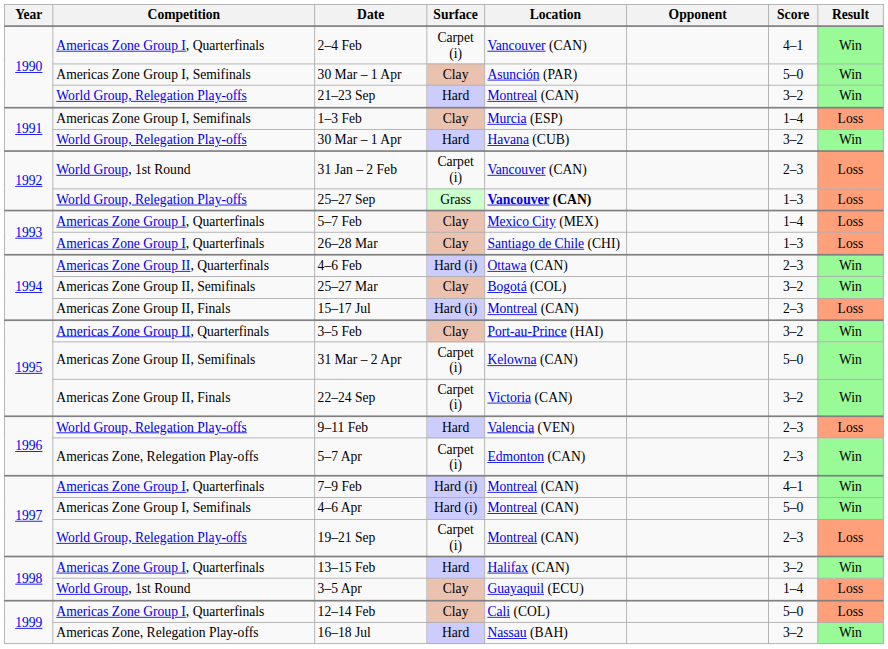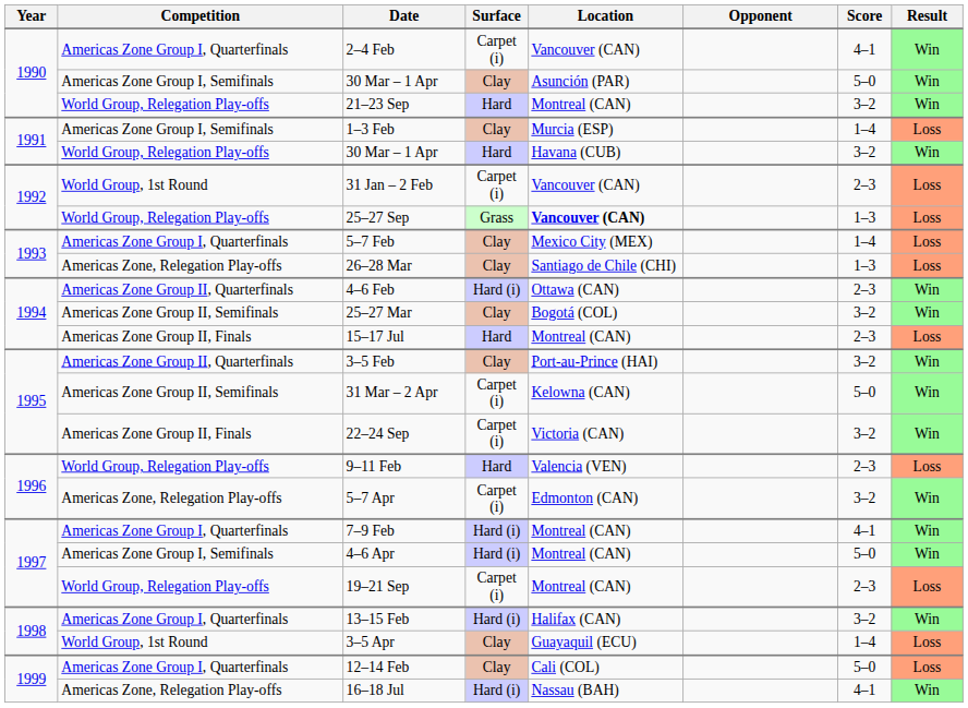 <table class="wikitable collapsible collapsed">
 <tr>
 <th style="width:50px;">Year</th>
 <th style="width:300px;">Competition</th>
 <th style="width:125px;">Date</th>
 <th style="width:60px;">Surface</th>
 <th style="width:160px;">Location</th>
 <th style="width:160px;">Opponent</th>
 <th style="width:50px;">Score</th>
 <th style="width:70px;">Result</th>
 </tr>
 <tr style="border-top:2px solid gray;">
 <td style="text-align:center;" rowspan=3><a href='#'>1990</a></td>
 <td><a href='#'>Americas Zone Group I</a>, Quarterfinals</td>
 <td>2–4 Feb</td>
 <td style="text-align:center;">Carpet (i)</td>
 <td><a href='#'>Vancouver</a> (CAN)</td>
 <td></td>
 <td style="text-align:center;">4–1</td>
 <td style="background:#98fb98; text-align:center;">Win</td>
 </tr>
 <tr>
 <td>Americas Zone Group I, Semifinals</td>
 <td>30 Mar – 1 Apr</td>
 <td style="background:#ebc2af; text-align:center;">Clay</td>
 <td><a href='#'>Asunción</a> (PAR)</td>
 <td></td>
 <td style="text-align:center;">5–0</td>
 <td style="background:#98fb98; text-align:center;">Win</td>
 </tr>
 <tr>
 <td><a href='#'>World Group, Relegation Play-offs</a></td>
 <td>21–23 Sep</td>
 <td style="background:#ccccff; text-align:center;">Hard</td>
 <td><a href='#'>Montreal</a> (CAN)</td>
 <td></td>
 <td style="text-align:center;">3–2</td>
 <td style="background:#98fb98; text-align:center;">Win</td>
 </tr>
 <tr style="border-top:2px solid gray;">
 <td style="text-align:center;" rowspan=2><a href='#'>1991</a></td>
 <td>Americas Zone Group I, Semifinals</td>
 <td>1–3 Feb</td>
 <td style="background:#ebc2af; text-align:center;">Clay</td>
 <td><a href='#'>Murcia</a> (ESP)</td>
 <td></td>
 <td style="text-align:center;">1–4</td>
 <td style="background:#ffa07a; text-align:center;">Loss</td>
 </tr>
 <tr>
 <td><a href='#'>World Group, Relegation Play-offs</a></td>
 <td>30 Mar – 1 Apr</td>
 <td style="background:#ccccff; text-align:center;">Hard</td>
 <td><a href='#'>Havana</a> (CUB)</td>
 <td></td>
 <td style="text-align:center;">3–2</td>
 <td style="background:#98fb98; text-align:center;">Win</td>
 </tr>
 <tr style="border-top:2px solid gray;">
 <td style="text-align:center;" rowspan=2><a href='#'>1992</a></td>
 <td><a href='#'>World Group</a>, 1st Round</td>
 <td>31 Jan – 2 Feb</td>
 <td style="text-align:center;">Carpet (i)</td>
 <td><a href='#'>Vancouver</a> (CAN)</td>
 <td></td>
 <td style="text-align:center;">2–3</td>
 <td style="background:#ffa07a; text-align:center;">Loss</td>
 </tr>
 <tr>
 <td><a href='#'>World Group, Relegation Play-offs</a></td>
 <td>25–27 Sep</td>
 <td style="background:#ccffcc; text-align:center;">Grass</td>
 <td><strong><a href='#'>Vancouver</a> (CAN)</strong></td>
 <td></td>
 <td style="text-align:center;">1–3</td>
 <td style="background:#ffa07a; text-align:center;">Loss</td>
 </tr>
 <tr style="border-top:2px solid gray;">
 <td style="text-align:center;" rowspan=2><a href='#'>1993</a></td>
 <td><a href='#'>Americas Zone Group I</a>, Quarterfinals</td>
 <td>5–7 Feb</td>
 <td style="background:#ebc2af; text-align:center;">Clay</td>
 <td><a href='#'>Mexico City</a> (MEX)</td>
 <td></td>
 <td style="text-align:center;">1–4</td>
 <td style="background:#ffa07a; text-align:center;">Loss</td>
 </tr>
 <tr>
-<td><a href='#'>Americas Zone Group I</a>, Quarterfinals</td>
+<td>Americas Zone, Relegation Play-offs</td>
 <td>26–28 Mar</td>
 <td style="background:#ebc2af; text-align:center;">Clay</td>
 <td><a href='#'>Santiago de Chile</a> (CHI)</td>
 <td></td>
 <td style="text-align:center;">1–3</td>
 <td style="background:#ffa07a; text-align:center;">Loss</td>
 </tr>
 <tr style="border-top:2px solid gray;">
 <td style="text-align:center;" rowspan=3><a href='#'>1994</a></td>
 <td><a href='#'>Americas Zone Group II</a>, Quarterfinals</td>
 <td>4–6 Feb</td>
 <td style="background:#ccccff; text-align:center;">Hard (i)</td>
 <td><a href='#'>Ottawa</a> (CAN)</td>
 <td></td>
 <td style="text-align:center;">2–3</td>
 <td style="background:#98fb98; text-align:center;">Win</td>
 </tr>
 <tr>
 <td>Americas Zone Group II, Semifinals</td>
 <td>25–27 Mar</td>
 <td style="background:#ebc2af; text-align:center;">Clay</td>
 <td><a href='#'>Bogotá</a> (COL)</td>
 <td></td>
 <td style="text-align:center;">3–2</td>
 <td style="background:#98fb98; text-align:center;">Win</td>
 </tr>
 <tr>
 <td>Americas Zone Group II, Finals</td>
 <td>15–17 Jul</td>
-<td style="background:#ccccff; text-align:center;">Hard (i)</td>
+<td style="background:#ccccff; text-align:center;">Hard</td>
 <td><a href='#'>Montreal</a> (CAN)</td>
 <td></td>
 <td style="text-align:center;">2–3</td>
 <td style="background:#ffa07a; text-align:center;">Loss</td>
 </tr>
 <tr style="border-top:2px solid gray;">
 <td style="text-align:center;" rowspan=3><a href='#'>1995</a></td>
 <td><a href='#'>Americas Zone Group II</a>, Quarterfinals</td>
 <td>3–5 Feb</td>
 <td style="background:#ebc2af; text-align:center;">Clay</td>
 <td><a href='#'>Port-au-Prince</a> (HAI)</td>
 <td></td>
 <td style="text-align:center;">3–2</td>
 <td style="background:#98fb98; text-align:center;">Win</td>
 </tr>
 <tr>
 <td>Americas Zone Group II, Semifinals</td>
 <td>31 Mar – 2 Apr</td>
 <td style="text-align:center;">Carpet (i)</td>
 <td><a href='#'>Kelowna</a> (CAN)</td>
 <td></td>
 <td style="text-align:center;">5–0</td>
 <td style="background:#98fb98; text-align:center;">Win</td>
 </tr>
 <tr>
 <td>Americas Zone Group II, Finals</td>
 <td>22–24 Sep</td>
 <td style="text-align:center;">Carpet (i)</td>
 <td><a href='#'>Victoria</a> (CAN)</td>
 <td></td>
 <td style="text-align:center;">3–2</td>
 <td style="background:#98fb98; text-align:center;">Win</td>
 </tr>
 <tr style="border-top:2px solid gray;">
 <td style="text-align:center;" rowspan=2><a href='#'>1996</a></td>
 <td><a href='#'>World Group, Relegation Play-offs</a></td>
 <td>9–11 Feb</td>
 <td style="background:#ccccff; text-align:center;">Hard</td>
 <td><a href='#'>Valencia</a> (VEN)</td>
 <td></td>
 <td style="text-align:center;">2–3</td>
 <td style="background:#ffa07a; text-align:center;">Loss</td>
 </tr>
 <tr>
 <td>Americas Zone, Relegation Play-offs</td>
 <td>5–7 Apr</td>
 <td style="text-align:center;">Carpet (i)</td>
 <td><a href='#'>Edmonton</a> (CAN)</td>
 <td></td>
-<td style="text-align:center;">2–3</td>
+<td style="text-align:center;">3–2</td>
 <td style="background:#98fb98; text-align:center;">Win</td>
 </tr>
 <tr style="border-top:2px solid gray;">
 <td style="text-align:center;" rowspan=3><a href='#'>1997</a></td>
 <td><a href='#'>Americas Zone Group I</a>, Quarterfinals</td>
 <td>7–9 Feb</td>
 <td style="background:#ccccff; text-align:center;">Hard (i)</td>
 <td><a href='#'>Montreal</a> (CAN)</td>
 <td></td>
 <td style="text-align:center;">4–1</td>
 <td style="background:#98fb98; text-align:center;">Win</td>
 </tr>
 <tr>
 <td>Americas Zone Group I, Semifinals</td>
 <td>4–6 Apr</td>
 <td style="background:#ccccff; text-align:center;">Hard (i)</td>
 <td><a href='#'>Montreal</a> (CAN)</td>
 <td></td>
 <td style="text-align:center;">5–0</td>
 <td style="background:#98fb98; text-align:center;">Win</td>
 </tr>
 <tr>
 <td><a href='#'>World Group, Relegation Play-offs</a></td>
 <td>19–21 Sep</td>
 <td style="text-align:center;">Carpet (i)</td>
 <td><a href='#'>Montreal</a> (CAN)</td>
 <td></td>
 <td style="text-align:center;">2–3</td>
 <td style="background:#ffa07a; text-align:center;">Loss</td>
 </tr>
 <tr style="border-top:2px solid gray;">
 <td style="text-align:center;" rowspan=2><a href='#'>1998</a></td>
 <td><a href='#'>Americas Zone Group I</a>, Quarterfinals</td>
 <td>13–15 Feb</td>
-<td style="background:#ccccff; text-align:center;">Hard</td>
+<td style="background:#ccccff; text-align:center;">Hard (i)</td>
 <td><a href='#'>Halifax</a> (CAN)</td>
 <td></td>
 <td style="text-align:center;">3–2</td>
 <td style="background:#98fb98; text-align:center;">Win</td>
 </tr>
 <tr>
 <td><a href='#'>World Group</a>, 1st Round</td>
 <td>3–5 Apr</td>
 <td style="background:#ebc2af; text-align:center;">Clay</td>
 <td><a href='#'>Guayaquil</a> (ECU)</td>
 <td></td>
 <td style="text-align:center;">1–4</td>
 <td style="background:#ffa07a; text-align:center;">Loss</td>
 </tr>
 <tr style="border-top:2px solid gray;">
 <td style="text-align:center;" rowspan=2><a href='#'>1999</a></td>
 <td><a href='#'>Americas Zone Group I</a>, Quarterfinals</td>
 <td>12–14 Feb</td>
 <td style="background:#ebc2af; text-align:center;">Clay</td>
 <td><a href='#'>Cali</a> (COL)</td>
 <td></td>
 <td style="text-align:center;">5–0</td>
 <td style="background:#ffa07a; text-align:center;">Loss</td>
 </tr>
 <tr>
 <td>Americas Zone, Relegation Play-offs</td>
 <td>16–18 Jul</td>
-<td style="background:#ccccff; text-align:center;">Hard</td>
+<td style="background:#ccccff; text-align:center;">Hard (i)</td>
 <td><a href='#'>Nassau</a> (BAH)</td>
 <td></td>
-<td style="text-align:center;">3–2</td>
+<td style="text-align:center;">4–1</td>
 <td style="background:#98fb98; text-align:center;">Win</td>
 </tr>
 </table>
